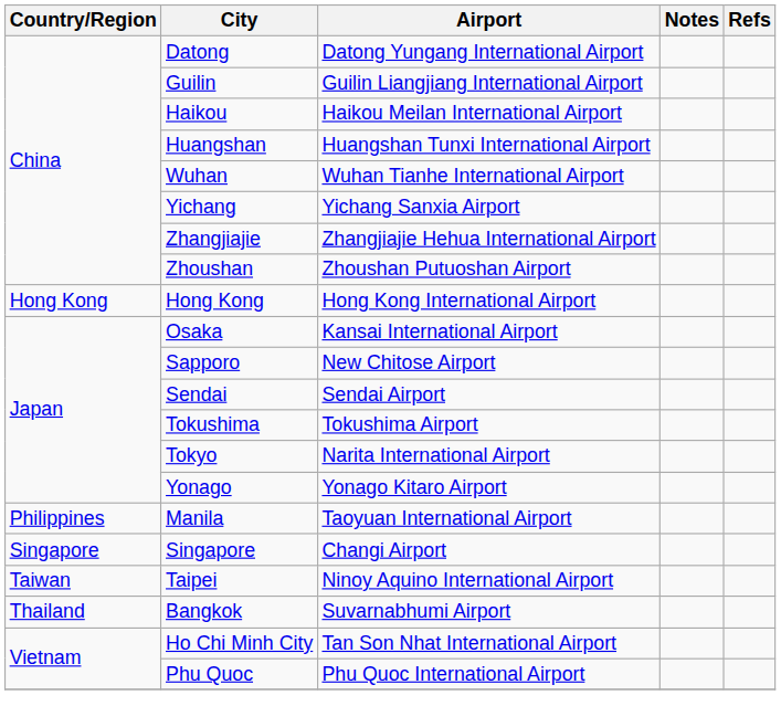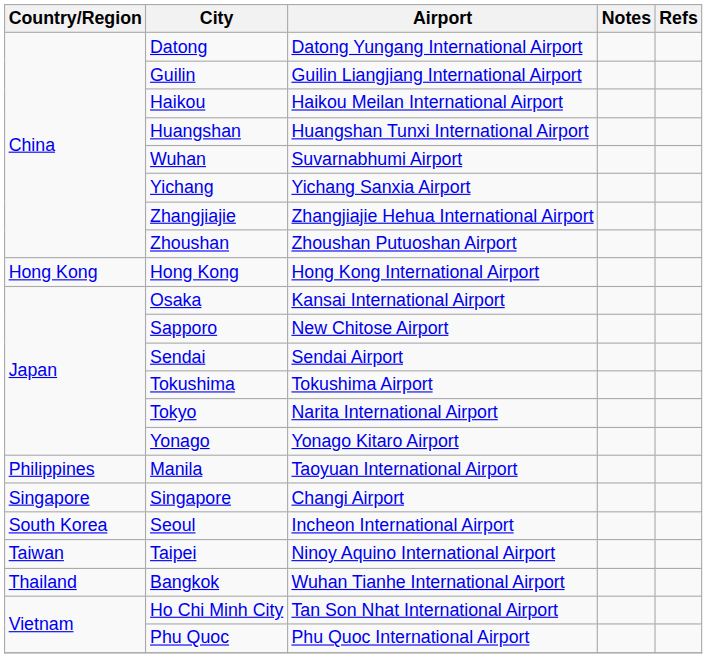 <table class="sortable wikitable">
 <tr>
 <th>Country/Region</th>
 <th>City</th>
 <th>Airport</th>
 <th>Notes</th>
 <th class="unsortable">Refs</th>
 </tr>
 <tr>
 <td rowspan="8"><a href='#'>China</a></td>
 <td><a href='#'>Datong</a></td>
 <td><a href='#'>Datong Yungang International Airport</a></td>
 <td align=center></td>
 <td align=center></td>
 </tr>
 <tr>
 <td><a href='#'>Guilin</a></td>
 <td><a href='#'>Guilin Liangjiang International Airport</a></td>
 <td align=center></td>
 <td align=center></td>
 </tr>
 <tr>
 <td><a href='#'>Haikou</a></td>
 <td><a href='#'>Haikou Meilan International Airport</a></td>
 <td></td>
 <td align=center></td>
 </tr>
 <tr>
 <td><a href='#'>Huangshan</a></td>
 <td><a href='#'>Huangshan Tunxi International Airport</a></td>
 <td align=center></td>
 <td align=center></td>
 </tr>
 <tr>
 <td><a href='#'>Wuhan</a></td>
-<td><a href='#'>Wuhan Tianhe International Airport</a></td>
+<td><a href='#'>Suvarnabhumi Airport</a></td>
 <td></td>
 <td align=center></td>
 </tr>
 <tr>
 <td><a href='#'>Yichang</a></td>
 <td><a href='#'>Yichang Sanxia Airport</a></td>
 <td align=center></td>
 <td align=center></td>
 </tr>
 <tr>
 <td><a href='#'>Zhangjiajie</a></td>
 <td><a href='#'>Zhangjiajie Hehua International Airport</a></td>
 <td align=center></td>
 <td align=center></td>
 </tr>
 <tr>
 <td><a href='#'>Zhoushan</a></td>
 <td><a href='#'>Zhoushan Putuoshan Airport</a></td>
 <td align=center></td>
 <td align=center></td>
 </tr>
 <tr>
 <td><a href='#'>Hong Kong</a></td>
 <td><a href='#'>Hong Kong</a></td>
 <td><a href='#'>Hong Kong International Airport</a></td>
 <td></td>
 <td align=center></td>
 </tr>
 <tr>
 <td rowspan="6"><a href='#'>Japan</a></td>
 <td><a href='#'>Osaka</a></td>
 <td><a href='#'>Kansai International Airport</a></td>
 <td align=center></td>
 <td align=center></td>
 </tr>
 <tr>
 <td><a href='#'>Sapporo</a></td>
 <td><a href='#'>New Chitose Airport</a></td>
 <td align=center></td>
 <td align=center></td>
 </tr>
 <tr>
 <td><a href='#'>Sendai</a></td>
 <td><a href='#'>Sendai Airport</a></td>
 <td align=center></td>
 <td align=center></td>
 </tr>
 <tr>
 <td><a href='#'>Tokushima</a></td>
 <td><a href='#'>Tokushima Airport</a></td>
 <td align=center></td>
 <td align=center></td>
 </tr>
 <tr>
 <td><a href='#'>Tokyo</a></td>
 <td><a href='#'>Narita International Airport</a></td>
 <td align=center></td>
 <td align=center></td>
 </tr>
 <tr>
 <td><a href='#'>Yonago</a></td>
 <td><a href='#'>Yonago Kitaro Airport</a></td>
 <td align=center></td>
 <td align=center></td>
 </tr>
 <tr>
 <td><a href='#'>Philippines</a></td>
 <td><a href='#'>Manila</a></td>
 <td><a href='#'>Taoyuan International Airport</a></td>
 <td align=center></td>
 <td align=center></td>
 </tr>
 <tr>
 <td><a href='#'>Singapore</a></td>
 <td><a href='#'>Singapore</a></td>
 <td><a href='#'>Changi Airport</a></td>
 <td></td>
 <td align=center></td>
 </tr>
 <tr>
+<td><a href='#'>South Korea</a></td>
+<td><a href='#'>Seoul</a></td>
+<td><a href='#'>Incheon International Airport</a></td>
+<td></td>
+<td align=center></td>
+</tr>
+<tr>
 <td><a href='#'>Taiwan</a></td>
 <td><a href='#'>Taipei</a></td>
 <td><a href='#'>Ninoy Aquino International Airport</a></td>
 <td align=center></td>
 <td align=center></td>
 </tr>
 <tr>
 <td><a href='#'>Thailand</a></td>
 <td><a href='#'>Bangkok</a></td>
-<td><a href='#'>Suvarnabhumi Airport</a></td>
+<td><a href='#'>Wuhan Tianhe International Airport</a></td>
 <td align=center></td>
 <td align=center></td>
 </tr>
 <tr>
 <td rowspan="2"><a href='#'>Vietnam</a></td>
 <td><a href='#'>Ho Chi Minh City</a></td>
 <td><a href='#'>Tan Son Nhat International Airport</a></td>
 <td></td>
 <td align=center></td>
 </tr>
 <tr>
 <td><a href='#'>Phu Quoc</a></td>
 <td><a href='#'>Phu Quoc International Airport</a></td>
 <td></td>
 <td align=center></td>
 </tr>
 <tr>
 </tr>
 </table>
